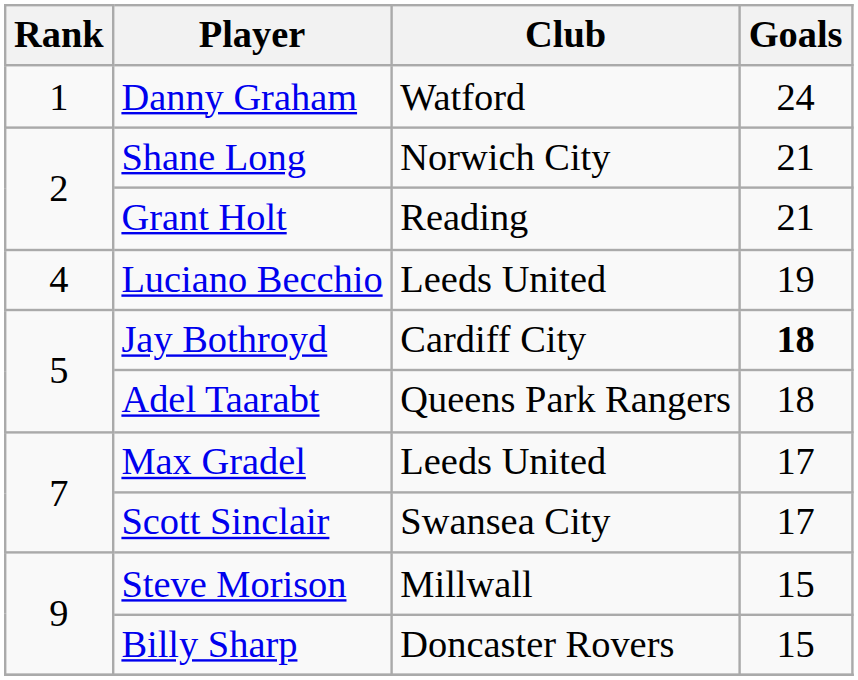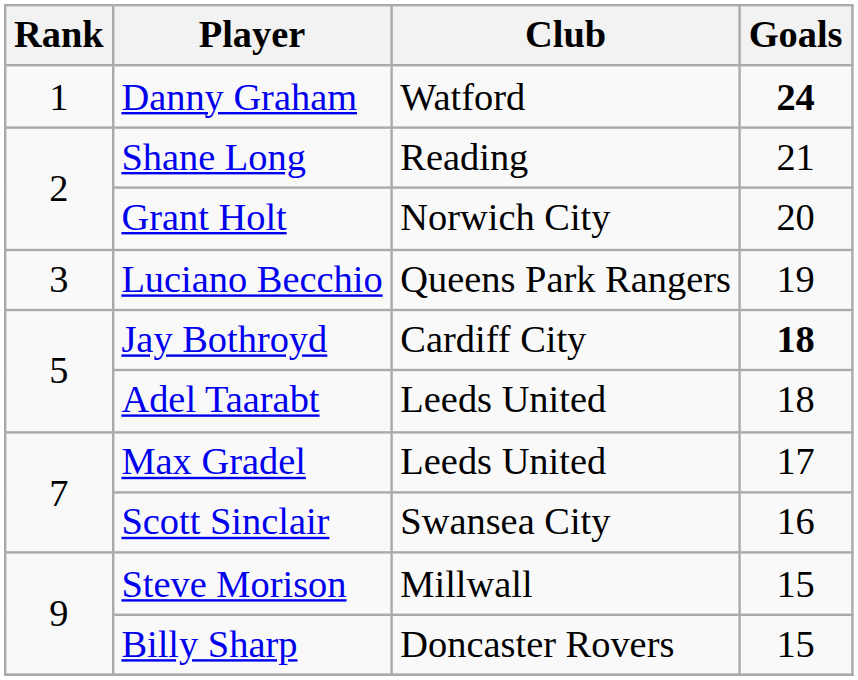 <table class="wikitable" style="text-align:center">
 <tr>
 <th>Rank</th>
 <th>Player</th>
 <th>Club</th>
 <th>Goals</th>
 </tr>
 <tr>
 <td rowspan="1">1</td>
 <td align="left"><a href='#'>Danny Graham</a></td>
 <td align="left">Watford</td>
-<td>24</td>
+<td><strong>24</strong></td>
 </tr>
 <tr>
 <td rowspan="2">2</td>
 <td align="left"><a href='#'>Shane Long</a></td>
-<td align="left">Norwich City</td>
+<td align="left">Reading</td>
 <td>21</td>
 </tr>
 <tr>
 <td align="left"><a href='#'>Grant Holt</a></td>
-<td align="left">Reading</td>
-<td>21</td>
+<td align="left">Norwich City</td>
+<td>20</td>
 </tr>
 <tr>
-<td rowspan="1">4</td>
+<td rowspan="1">3</td>
 <td align="left"><a href='#'>Luciano Becchio</a></td>
-<td align="left">Leeds United</td>
+<td align="left">Queens Park Rangers</td>
 <td>19</td>
 </tr>
 <tr>
 <td rowspan="2">5</td>
 <td align="left"><a href='#'>Jay Bothroyd</a></td>
 <td align="left">Cardiff City</td>
 <td><strong>18</strong></td>
 </tr>
 <tr>
 <td align="left"><a href='#'>Adel Taarabt</a></td>
-<td align="left">Queens Park Rangers</td>
+<td align="left">Leeds United</td>
 <td>18</td>
 </tr>
 <tr>
 <td rowspan="2">7</td>
 <td align="left"><a href='#'>Max Gradel</a></td>
 <td align="left">Leeds United</td>
 <td>17</td>
 </tr>
 <tr>
 <td align="left"><a href='#'>Scott Sinclair</a></td>
 <td align="left">Swansea City</td>
-<td>17</td>
+<td>16</td>
 </tr>
 <tr>
 <td rowspan="2">9</td>
 <td align="left"><a href='#'>Steve Morison</a></td>
 <td align="left">Millwall</td>
 <td>15</td>
 </tr>
 <tr>
 <td align="left"><a href='#'>Billy Sharp</a></td>
 <td align="left">Doncaster Rovers</td>
 <td>15</td>
 </tr>
 <tr>
 </tr>
 </table>
